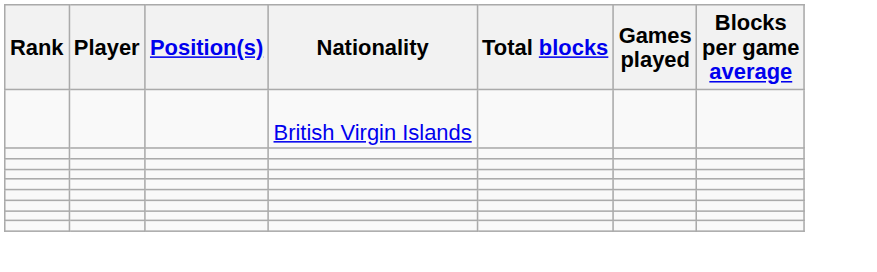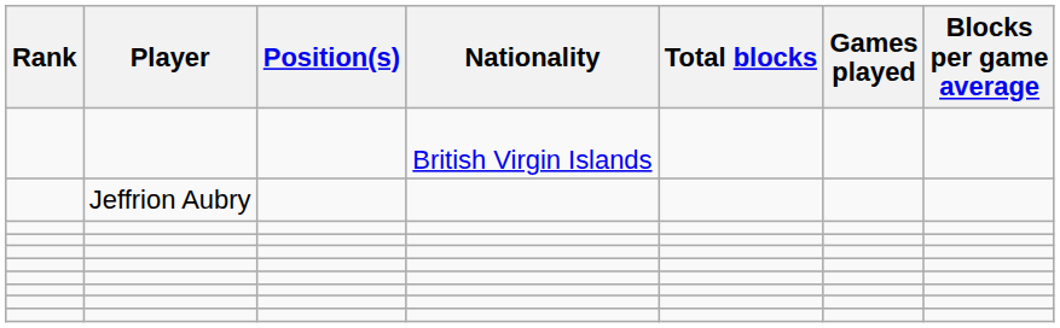 <table class="wikitable sortable" style="font-size: 89%;">
 <tr>
 <th>Rank</th>
 <th>Player</th>
 <th><a href='#'>Position(s)</a></th>
 <th>Nationality</th>
 <th>Total <a href='#'>blocks</a></th>
 <th>Games<br>played</th>
 <th>Blocks<br>per game<br><a href='#'>average</a></th>
 </tr>
 <tr>
 <td></td>
 <td></td>
 <td></td>
 <td><br> <a href='#'>British Virgin Islands</a></td>
+<td></td>
+<td></td>
+<td></td>
+</tr>
+<tr>
+<td></td>
+<td>Jeffrion Aubry</td>
+<td></td>
+<td></td>
 <td></td>
 <td></td>
 <td></td>
 </tr>
 <tr>
 <td></td>
 <td></td>
 <td></td>
 <td></td>
 <td></td>
 <td></td>
 <td></td>
 </tr>
 <tr>
 <td></td>
 <td></td>
 <td></td>
 <td></td>
 <td></td>
 <td></td>
 <td></td>
 </tr>
 <tr>
 <td></td>
 <td></td>
 <td></td>
 <td></td>
 <td></td>
 <td></td>
 <td></td>
 </tr>
 <tr>
 <td></td>
 <td></td>
 <td></td>
 <td></td>
 <td></td>
 <td></td>
 <td></td>
 </tr>
 <tr>
 <td></td>
 <td></td>
 <td></td>
 <td></td>
 <td></td>
 <td></td>
 <td></td>
 </tr>
 <tr>
 <td></td>
 <td></td>
 <td></td>
 <td></td>
 <td></td>
 <td></td>
 <td></td>
 </tr>
 <tr>
 <td></td>
 <td></td>
 <td></td>
 <td></td>
 <td></td>
 <td></td>
 <td></td>
 </tr>
 <tr>
 <td></td>
 <td></td>
 <td></td>
 <td></td>
 <td></td>
 <td></td>
 <td></td>
 </tr>
 </table>
